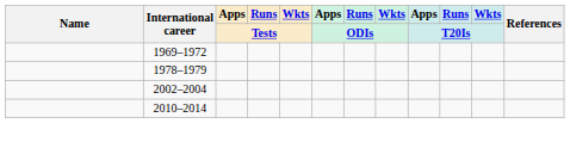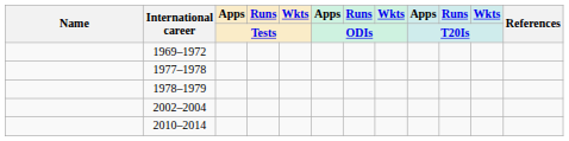 <table class="wikitable sortable" style="text-align: center;">
 <tr>
 <th style="width:180px" rowspan="2">Name</th>
 <th rowspan="2">International<br>career</th>
 <th style="background:#faecc8">Apps</th>
 <th style="background:#faecc8"><a href='#'>Runs</a></th>
 <th style="background:#faecc8"><a href='#'>Wkts</a></th>
 <th style="background:#cef2e0">Apps</th>
 <th style="background:#cef2e0"><a href='#'>Runs</a></th>
 <th style="background:#cef2e0"><a href='#'>Wkts</a></th>
 <th style="background:#CFECEC">Apps</th>
 <th style="background:#CFECEC"><a href='#'>Runs</a></th>
 <th style="background:#CFECEC"><a href='#'>Wkts</a></th>
 <th class="unsortable" rowspan="2">References</th>
 </tr>
 <tr class="unsortable">
 <th colspan="3" style="background:#faecc8"><a href='#'>Tests</a></th>
 <th colspan="3" style="background:#cef2e0"><a href='#'>ODIs</a></th>
 <th colspan="3" style="background:#CFECEC"><a href='#'>T20Is</a></th>
 </tr>
 <tr>
 <td></td>
 <td>1969–1972</td>
+<td></td>
+<td></td>
+<td></td>
+<td></td>
+<td></td>
+<td></td>
+<td></td>
+<td></td>
+<td></td>
+<td></td>
+</tr>
+<tr>
+<td></td>
+<td>1977–1978</td>
 <td></td>
 <td></td>
 <td></td>
 <td></td>
 <td></td>
 <td></td>
 <td></td>
 <td></td>
 <td></td>
 <td></td>
 </tr>
 <tr>
 <td></td>
 <td>1978–1979</td>
 <td></td>
 <td></td>
 <td></td>
 <td></td>
 <td></td>
 <td></td>
 <td></td>
 <td></td>
 <td></td>
 <td></td>
 </tr>
 <tr>
 <td></td>
 <td>2002–2004</td>
 <td></td>
 <td></td>
 <td></td>
 <td></td>
 <td></td>
 <td></td>
 <td></td>
 <td></td>
 <td></td>
 <td></td>
 </tr>
 <tr>
 <td></td>
 <td>2010–2014</td>
 <td></td>
 <td></td>
 <td></td>
 <td></td>
 <td></td>
 <td></td>
 <td></td>
 <td></td>
 <td></td>
 <td></td>
 </tr>
 </table>
